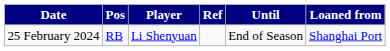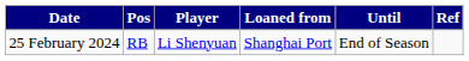 <table class="wikitable plainrowheaders sortable">
 <tr>
 <th style="background:#000080; color:white;">Date</th>
 <th style="background:#000080; color:white;">Pos</th>
 <th style="background:#000080; color:white;">Player</th>
+<th style="background:#000080; color:white;">Loaned from</th>
+<th style="background:#000080; color:white;">Until</th>
 <th style="background:#000080; color:white;">Ref</th>
-<th style="background:#000080; color:white;">Until</th>
-<th style="background:#000080; color:white;">Loaned from</th>
 </tr>
 <tr>
 <td>25 February 2024</td>
 <td><a href='#'>RB</a></td>
 <td> <a href='#'>Li Shenyuan</a></td>
+<td> <a href='#'>Shanghai Port</a></td>
+<td>End of Season</td>
 <td></td>
-<td>End of Season</td>
-<td> <a href='#'>Shanghai Port</a></td>
 </tr>
 </table>
